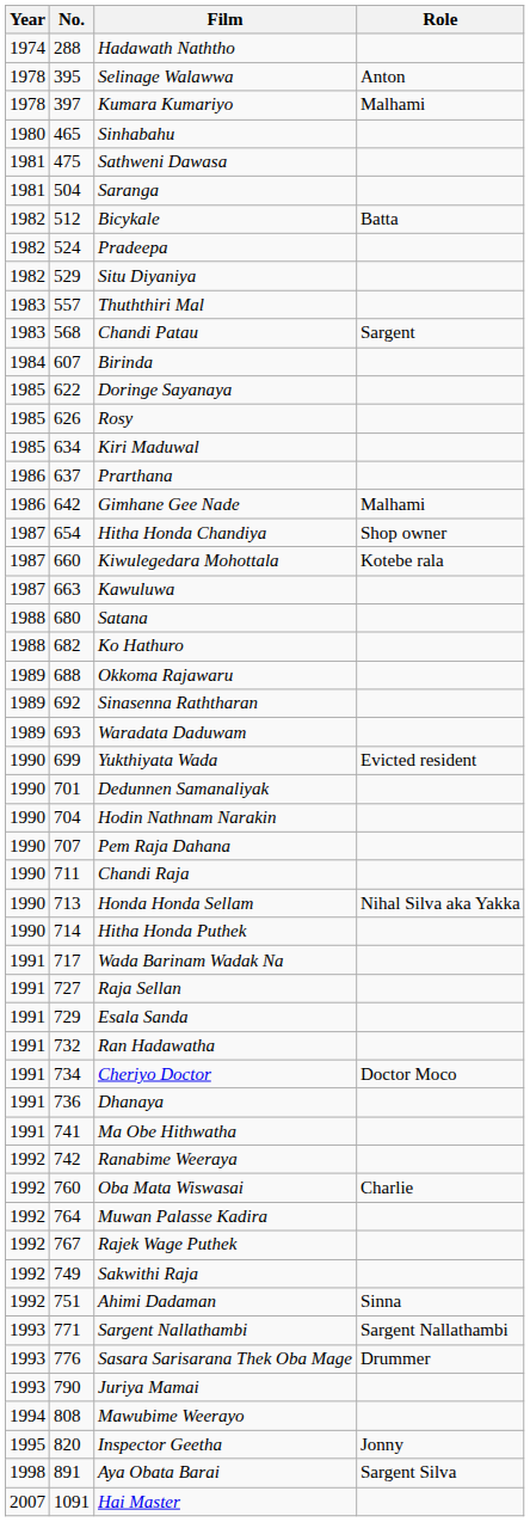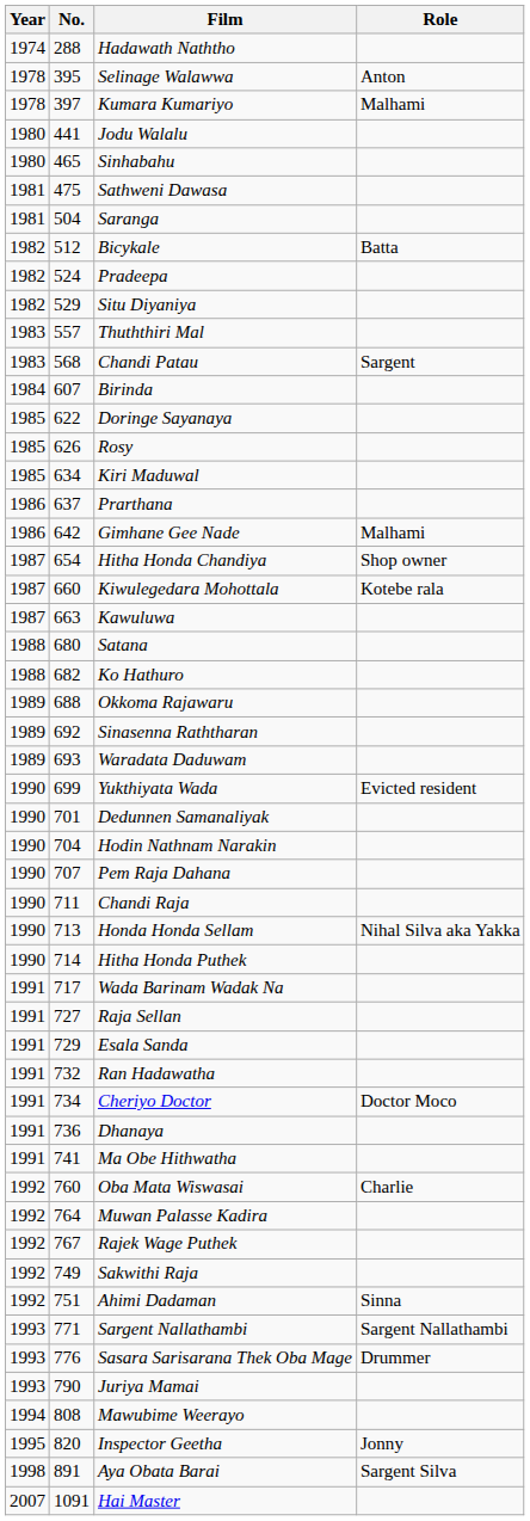 <table class="wikitable">
 <tr>
 <th>Year</th>
 <th>No.</th>
 <th>Film</th>
 <th>Role</th>
 </tr>
 <tr>
 <td>1974</td>
 <td>288</td>
 <td><em>Hadawath Naththo</em></td>
 <td></td>
 </tr>
 <tr>
 <td>1978</td>
 <td>395</td>
 <td><em>Selinage Walawwa</em></td>
 <td>Anton</td>
 </tr>
 <tr>
 <td>1978</td>
 <td>397</td>
 <td><em>Kumara Kumariyo</em></td>
 <td>Malhami</td>
+</tr>
+<tr>
+<td>1980</td>
+<td>441</td>
+<td><em>Jodu Walalu</em></td>
+<td></td>
 </tr>
 <tr>
 <td>1980</td>
 <td>465</td>
 <td><em>Sinhabahu</em></td>
 <td></td>
 </tr>
 <tr>
 <td>1981</td>
 <td>475</td>
 <td><em>Sathweni Dawasa</em></td>
 <td></td>
 </tr>
 <tr>
 <td>1981</td>
 <td>504</td>
 <td><em>Saranga</em></td>
 <td></td>
 </tr>
 <tr>
 <td>1982</td>
 <td>512</td>
 <td><em>Bicykale</em></td>
 <td>Batta</td>
 </tr>
 <tr>
 <td>1982</td>
 <td>524</td>
 <td><em>Pradeepa</em></td>
 <td></td>
 </tr>
 <tr>
 <td>1982</td>
 <td>529</td>
 <td><em>Situ Diyaniya</em></td>
 <td></td>
 </tr>
 <tr>
 <td>1983</td>
 <td>557</td>
 <td><em>Thuththiri Mal</em></td>
 <td></td>
 </tr>
 <tr>
 <td>1983</td>
 <td>568</td>
 <td><em>Chandi Patau</em></td>
 <td>Sargent</td>
 </tr>
 <tr>
 <td>1984</td>
 <td>607</td>
 <td><em>Birinda</em></td>
 <td></td>
 </tr>
 <tr>
 <td>1985</td>
 <td>622</td>
 <td><em>Doringe Sayanaya</em></td>
 <td></td>
 </tr>
 <tr>
 <td>1985</td>
 <td>626</td>
 <td><em>Rosy</em></td>
 <td></td>
 </tr>
 <tr>
 <td>1985</td>
 <td>634</td>
 <td><em>Kiri Maduwal</em></td>
 <td></td>
 </tr>
 <tr>
 <td>1986</td>
 <td>637</td>
 <td><em>Prarthana</em></td>
 <td></td>
 </tr>
 <tr>
 <td>1986</td>
 <td>642</td>
 <td><em>Gimhane Gee Nade</em></td>
 <td>Malhami</td>
 </tr>
 <tr>
 <td>1987</td>
 <td>654</td>
 <td><em>Hitha Honda Chandiya</em></td>
 <td>Shop owner</td>
 </tr>
 <tr>
 <td>1987</td>
 <td>660</td>
 <td><em>Kiwulegedara Mohottala</em></td>
 <td>Kotebe rala</td>
 </tr>
 <tr>
 <td>1987</td>
 <td>663</td>
 <td><em>Kawuluwa</em></td>
 <td></td>
 </tr>
 <tr>
 <td>1988</td>
 <td>680</td>
 <td><em>Satana</em></td>
 <td></td>
 </tr>
 <tr>
 <td>1988</td>
 <td>682</td>
 <td><em>Ko Hathuro</em></td>
 <td></td>
 </tr>
 <tr>
 <td>1989</td>
 <td>688</td>
 <td><em>Okkoma Rajawaru</em></td>
 <td></td>
 </tr>
 <tr>
 <td>1989</td>
 <td>692</td>
 <td><em>Sinasenna Raththaran</em></td>
 <td></td>
 </tr>
 <tr>
 <td>1989</td>
 <td>693</td>
 <td><em>Waradata Daduwam</em></td>
 <td></td>
 </tr>
 <tr>
 <td>1990</td>
 <td>699</td>
 <td><em>Yukthiyata Wada</em></td>
 <td>Evicted resident</td>
 </tr>
 <tr>
 <td>1990</td>
 <td>701</td>
 <td><em>Dedunnen Samanaliyak</em></td>
 <td></td>
 </tr>
 <tr>
 <td>1990</td>
 <td>704</td>
 <td><em>Hodin Nathnam Narakin</em></td>
 <td></td>
 </tr>
 <tr>
 <td>1990</td>
 <td>707</td>
 <td><em>Pem Raja Dahana</em></td>
 <td></td>
 </tr>
 <tr>
 <td>1990</td>
 <td>711</td>
 <td><em>Chandi Raja</em></td>
 <td></td>
 </tr>
 <tr>
 <td>1990</td>
 <td>713</td>
 <td><em>Honda Honda Sellam</em></td>
 <td>Nihal Silva aka Yakka</td>
 </tr>
 <tr>
 <td>1990</td>
 <td>714</td>
 <td><em>Hitha Honda Puthek</em></td>
 <td></td>
 </tr>
 <tr>
 <td>1991</td>
 <td>717</td>
 <td><em>Wada Barinam Wadak Na</em></td>
 <td></td>
 </tr>
 <tr>
 <td>1991</td>
 <td>727</td>
 <td><em>Raja Sellan</em></td>
 <td></td>
 </tr>
 <tr>
 <td>1991</td>
 <td>729</td>
 <td><em>Esala Sanda</em></td>
 <td></td>
 </tr>
 <tr>
 <td>1991</td>
 <td>732</td>
 <td><em>Ran Hadawatha</em></td>
 <td></td>
 </tr>
 <tr>
 <td>1991</td>
 <td>734</td>
 <td><em><a href='#'>Cheriyo Doctor</a></em></td>
 <td>Doctor Moco</td>
 </tr>
 <tr>
 <td>1991</td>
 <td>736</td>
 <td><em>Dhanaya</em></td>
 <td></td>
 </tr>
 <tr>
 <td>1991</td>
 <td>741</td>
 <td><em>Ma Obe Hithwatha</em></td>
 <td></td>
 </tr>
 <tr>
 <td>1992</td>
-<td>742</td>
-<td><em>Ranabime Weeraya</em></td>
-<td></td>
-</tr>
-<tr>
-<td>1992</td>
 <td>760</td>
 <td><em>Oba Mata Wiswasai</em></td>
 <td>Charlie</td>
 </tr>
 <tr>
 <td>1992</td>
 <td>764</td>
 <td><em>Muwan Palasse Kadira</em></td>
 <td></td>
 </tr>
 <tr>
 <td>1992</td>
 <td>767</td>
 <td><em>Rajek Wage Puthek</em></td>
 <td></td>
 </tr>
 <tr>
 <td>1992</td>
 <td>749</td>
 <td><em>Sakwithi Raja</em></td>
 <td></td>
 </tr>
 <tr>
 <td>1992</td>
 <td>751</td>
 <td><em>Ahimi Dadaman</em></td>
 <td>Sinna</td>
 </tr>
 <tr>
 <td>1993</td>
 <td>771</td>
 <td><em>Sargent Nallathambi</em></td>
 <td>Sargent Nallathambi</td>
 </tr>
 <tr>
 <td>1993</td>
 <td>776</td>
 <td><em>Sasara Sarisarana Thek Oba Mage</em></td>
 <td>Drummer</td>
 </tr>
 <tr>
 <td>1993</td>
 <td>790</td>
 <td><em>Juriya Mamai</em></td>
 <td></td>
 </tr>
 <tr>
 <td>1994</td>
 <td>808</td>
 <td><em>Mawubime Weerayo</em></td>
 <td></td>
 </tr>
 <tr>
 <td>1995</td>
 <td>820</td>
 <td><em>Inspector Geetha</em></td>
 <td>Jonny</td>
 </tr>
 <tr>
 <td>1998</td>
 <td>891</td>
 <td><em>Aya Obata Barai</em></td>
 <td>Sargent Silva</td>
 </tr>
 <tr>
 <td>2007</td>
 <td>1091</td>
 <td><em><a href='#'>Hai Master</a></em></td>
 <td></td>
 </tr>
 </table>
